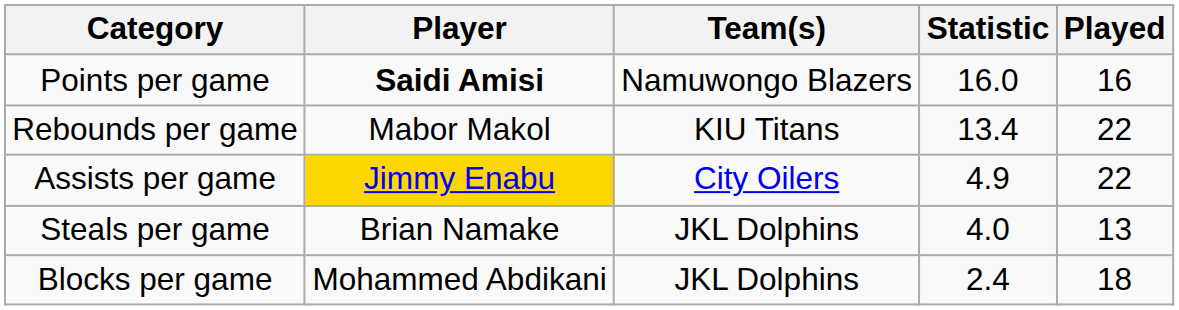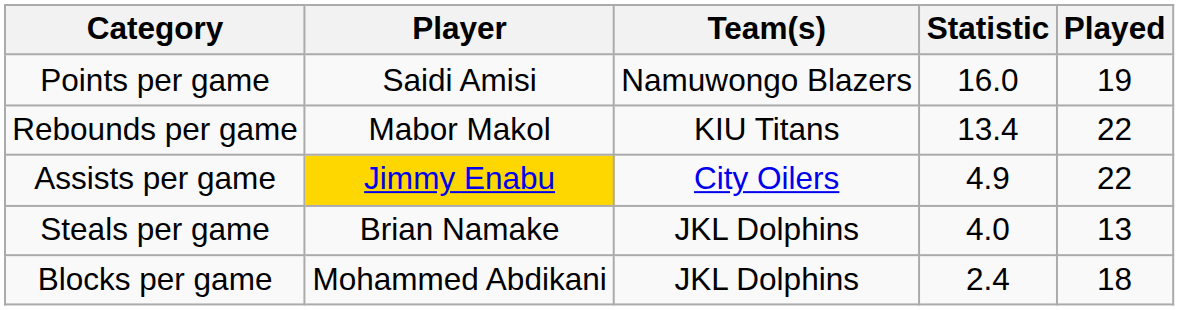 <table class="wikitable" style="text-align:center;">
 <tr>
 <th>Category</th>
 <th>Player</th>
 <th>Team(s)</th>
 <th>Statistic</th>
 <th>Played</th>
 </tr>
 <tr>
 <td>Points per game</td>
-<td><strong>Saidi Amisi</strong></td>
+<td>Saidi Amisi</td>
 <td>Namuwongo Blazers</td>
 <td>16.0</td>
-<td>16</td>
+<td>19</td>
 </tr>
 <tr>
 <td>Rebounds per game</td>
 <td>Mabor Makol</td>
 <td>KIU Titans</td>
 <td>13.4</td>
 <td>22</td>
 </tr>
 <tr>
 <td>Assists per game</td>
 <td style="background: gold;"><a href='#'>Jimmy Enabu</a></td>
 <td><a href='#'>City Oilers</a></td>
 <td>4.9</td>
 <td>22</td>
 </tr>
 <tr>
 <td>Steals per game</td>
 <td>Brian Namake</td>
 <td>JKL Dolphins</td>
 <td>4.0</td>
 <td>13</td>
 </tr>
 <tr>
 <td>Blocks per game</td>
 <td>Mohammed Abdikani</td>
 <td>JKL Dolphins</td>
 <td>2.4</td>
 <td>18</td>
 </tr>
 </table>
